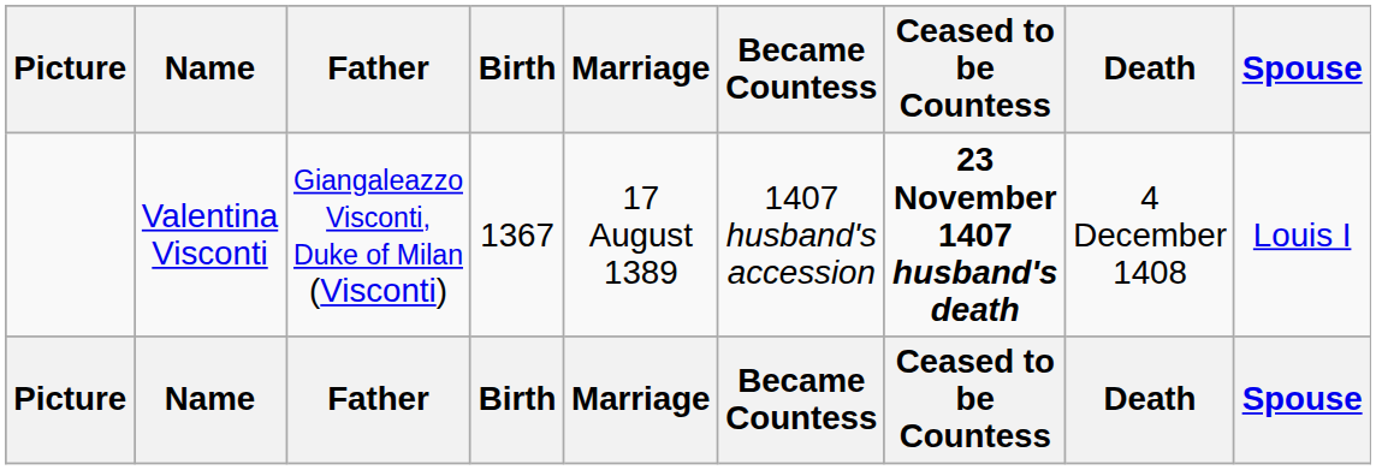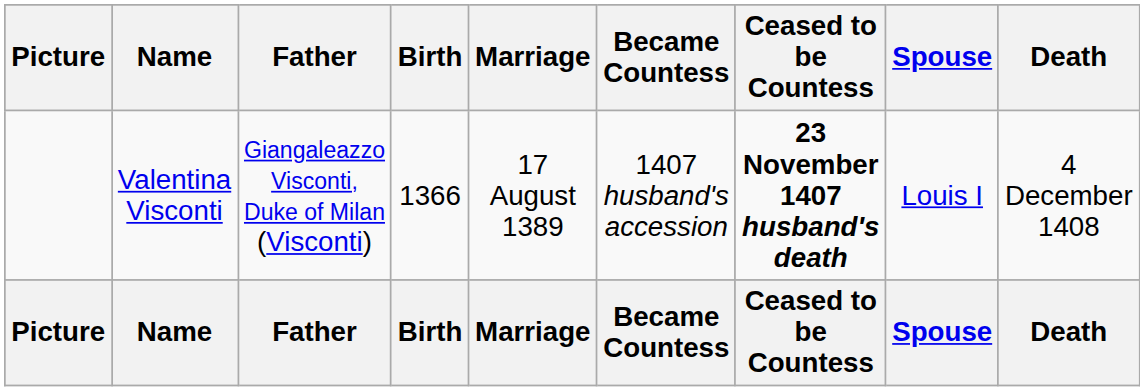 <table style="width:95%;" class="wikitable">
 <tr>
 <th>Picture</th>
 <th>Name</th>
 <th>Father</th>
 <th>Birth</th>
 <th>Marriage</th>
 <th>Became Countess</th>
 <th>Ceased to be Countess</th>
+<th><a href='#'>Spouse</a></th>
 <th>Death</th>
-<th><a href='#'>Spouse</a></th>
 </tr>
 <tr>
 <td style="text-align:center;"></td>
 <td style="text-align:center;"><a href='#'>Valentina Visconti</a><br></td>
 <td style="text-align:center;"><small><a href='#'>Giangaleazzo Visconti, Duke of Milan</a></small><br> (<a href='#'>Visconti</a>)</td>
-<td style="text-align:center;">1367</td>
+<td style="text-align:center;">1366</td>
 <td style="text-align:center;">17 August 1389</td>
 <td style="text-align:center;">1407<br><em>husband's accession</em></td>
 <td style="text-align:center;"><strong>23 November 1407<br><em>husband's death</em></strong></td>
+<td style="text-align:center;"><a href='#'>Louis I</a></td>
 <td style="text-align:center;">4 December 1408</td>
-<td style="text-align:center;"><a href='#'>Louis I</a></td>
 </tr>
 <tr>
 <th>Picture</th>
 <th>Name</th>
 <th>Father</th>
 <th>Birth</th>
 <th>Marriage</th>
 <th>Became Countess</th>
 <th>Ceased to be Countess</th>
+<th><a href='#'>Spouse</a></th>
 <th>Death</th>
-<th><a href='#'>Spouse</a></th>
 </tr>
 </table>
